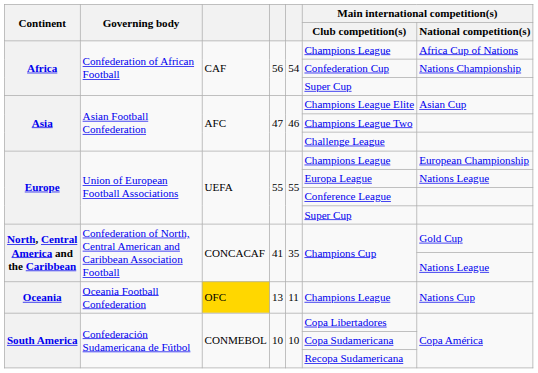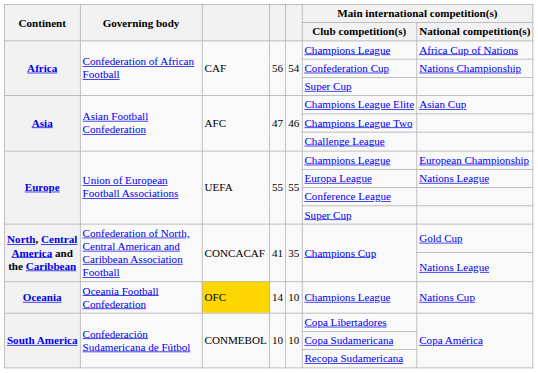 <table class="wikitable sortable" style="font-size: 95%;">
 <tr>
 <th scope="row" rowspan="2">Continent</th>
 <th scope="row" rowspan="2" width="160px">Governing body</th>
 <th scope="row" rowspan="2"></th>
 <th scope="row" rowspan="2"></th>
 <th scope="row" rowspan="2"></th>
 <th scope="row" colspan="2">Main international competition(s)</th>
 </tr>
 <tr>
 <th scope="row">Club competition(s)</th>
 <th scope="row">National competition(s)</th>
 </tr>
 <tr>
 <th scope="row" rowspan="3"><a href='#'>Africa</a></th>
 <td rowspan="3"> <a href='#'>Confederation of African Football</a></td>
 <td rowspan="3">CAF</td>
 <td rowspan="3">56</td>
 <td rowspan="3">54</td>
 <td><a href='#'>Champions League</a></td>
 <td><a href='#'>Africa Cup of Nations</a></td>
 </tr>
 <tr>
 <td><a href='#'>Confederation Cup</a></td>
 <td><a href='#'>Nations Championship</a></td>
 </tr>
 <tr>
 <td><a href='#'>Super Cup</a></td>
 <td></td>
 </tr>
 <tr>
 <th scope="row" rowspan="3"><a href='#'>Asia</a></th>
 <td rowspan="3"> <a href='#'>Asian Football Confederation</a></td>
 <td rowspan="3">AFC</td>
 <td rowspan="3">47</td>
 <td rowspan="3">46</td>
 <td><a href='#'>Champions League Elite</a></td>
 <td><a href='#'>Asian Cup</a></td>
 </tr>
 <tr>
 <td><a href='#'>Champions League Two</a></td>
 <td></td>
 </tr>
 <tr>
 <td><a href='#'>Challenge League</a></td>
 <td></td>
 </tr>
 <tr>
 <th scope="row" rowspan="4"><a href='#'>Europe</a></th>
 <td rowspan="4"> <a href='#'>Union of European Football Associations</a></td>
 <td rowspan="4">UEFA</td>
 <td rowspan="4">55</td>
 <td rowspan="4">55</td>
 <td><a href='#'>Champions League</a></td>
 <td><a href='#'>European Championship</a></td>
 </tr>
 <tr>
 <td><a href='#'>Europa League</a></td>
 <td><a href='#'>Nations League</a></td>
 </tr>
 <tr>
 <td><a href='#'>Conference League</a></td>
 <td></td>
 </tr>
 <tr>
 <td><a href='#'>Super Cup</a></td>
 <td></td>
 </tr>
 <tr>
 <th scope="row" rowspan="2"><a href='#'>North</a>, <a href='#'>Central<br>America</a> and<br>the <a href='#'>Caribbean</a></th>
 <td rowspan="2"> <a href='#'>Confederation of North, Central American and Caribbean Association Football</a></td>
 <td rowspan="2">CONCACAF</td>
 <td rowspan="2">41</td>
 <td rowspan="2">35</td>
 <td rowspan="2"><a href='#'>Champions Cup</a></td>
 <td><a href='#'>Gold Cup</a></td>
 </tr>
 <tr>
 <td><a href='#'>Nations League</a></td>
 </tr>
 <tr>
 <th scope="row"><a href='#'>Oceania</a></th>
 <td> <a href='#'>Oceania Football Confederation</a></td>
 <td style="background: gold;">OFC</td>
-<td>13</td>
-<td>11</td>
+<td>14</td>
+<td>10</td>
 <td><a href='#'>Champions League</a></td>
 <td><a href='#'>Nations Cup</a></td>
 </tr>
 <tr>
 <th scope="row" rowspan="3"><a href='#'>South America</a></th>
 <td rowspan="3"> <a href='#'>Confederación Sudamericana de Fútbol</a></td>
 <td rowspan="3">CONMEBOL</td>
 <td rowspan="3">10</td>
 <td rowspan="3">10</td>
 <td><a href='#'>Copa Libertadores</a></td>
 <td rowspan="3"><a href='#'>Copa América</a></td>
 </tr>
 <tr>
 <td><a href='#'>Copa Sudamericana</a></td>
 </tr>
 <tr>
 <td><a href='#'>Recopa Sudamericana</a></td>
 </tr>
 </table>
